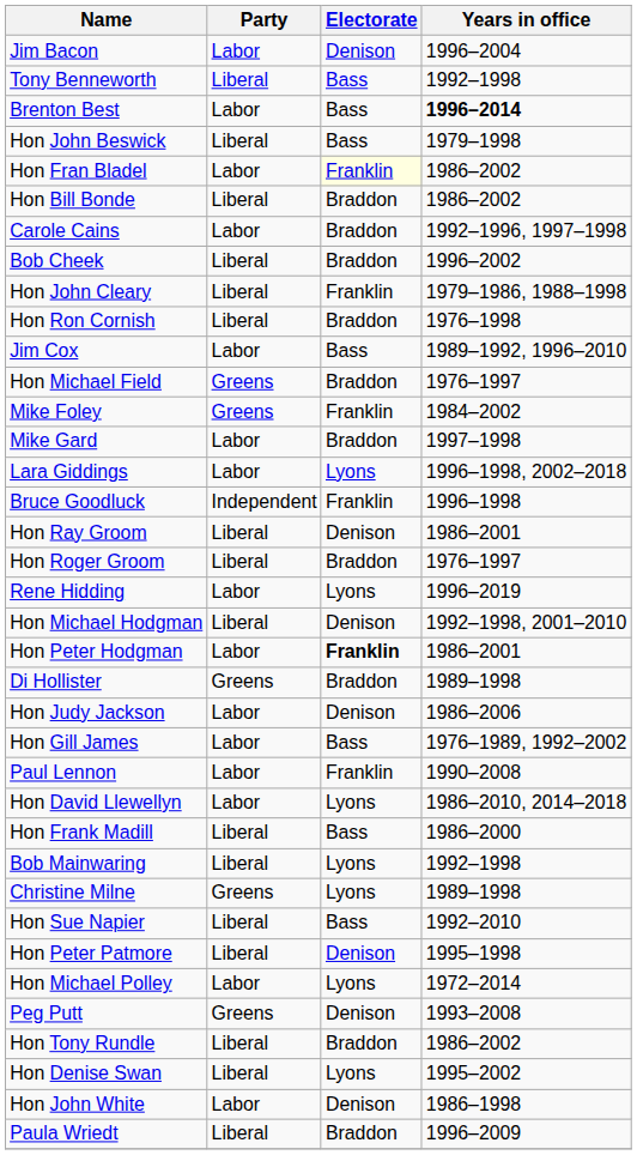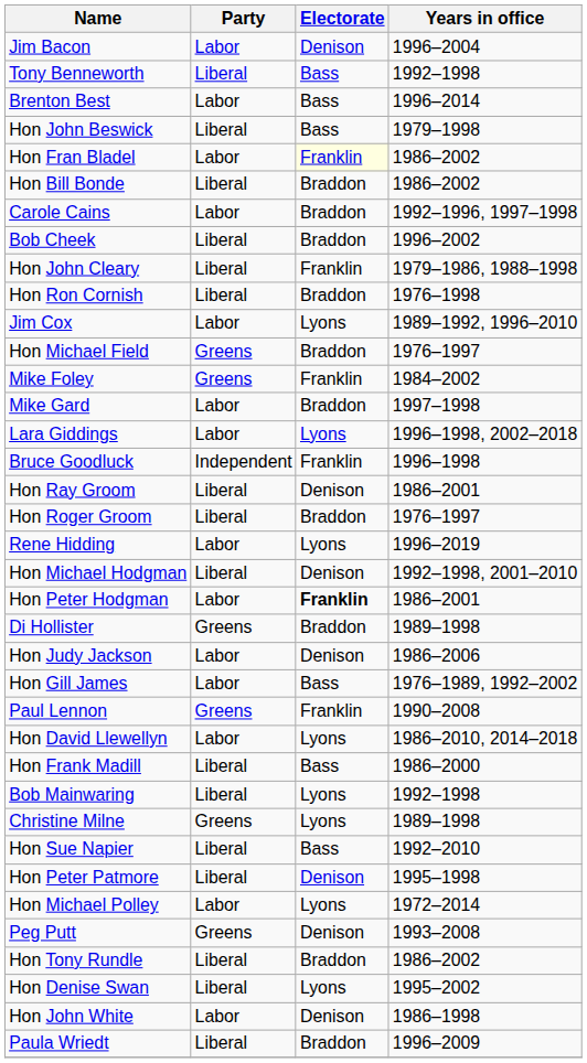 <table class="wikitable sortable">
 <tr>
 <th>Name</th>
 <th>Party</th>
 <th><a href='#'>Electorate</a></th>
 <th>Years in office</th>
 </tr>
 <tr>
 <td><a href='#'>Jim Bacon</a></td>
 <td><a href='#'>Labor</a></td>
 <td><a href='#'>Denison</a></td>
 <td>1996–2004</td>
 </tr>
 <tr>
 <td><a href='#'>Tony Benneworth</a></td>
 <td><a href='#'>Liberal</a></td>
 <td><a href='#'>Bass</a></td>
 <td>1992–1998</td>
 </tr>
 <tr>
 <td><a href='#'>Brenton Best</a></td>
 <td>Labor</td>
 <td>Bass</td>
-<td><strong>1996–2014</strong></td>
+<td>1996–2014</td>
 </tr>
 <tr>
 <td>Hon <a href='#'>John Beswick</a></td>
 <td>Liberal</td>
 <td>Bass</td>
 <td>1979–1998</td>
 </tr>
 <tr>
 <td>Hon <a href='#'>Fran Bladel</a></td>
 <td>Labor</td>
 <td style="background: lightyellow;"><a href='#'>Franklin</a></td>
 <td>1986–2002</td>
 </tr>
 <tr>
 <td>Hon <a href='#'>Bill Bonde</a></td>
 <td>Liberal</td>
 <td>Braddon</td>
 <td>1986–2002</td>
 </tr>
 <tr>
 <td><a href='#'>Carole Cains</a></td>
 <td>Labor</td>
 <td>Braddon</td>
 <td>1992–1996, 1997–1998</td>
 </tr>
 <tr>
 <td><a href='#'>Bob Cheek</a></td>
 <td>Liberal</td>
 <td>Braddon</td>
 <td>1996–2002</td>
 </tr>
 <tr>
 <td>Hon <a href='#'>John Cleary</a></td>
 <td>Liberal</td>
 <td>Franklin</td>
 <td>1979–1986, 1988–1998</td>
 </tr>
 <tr>
 <td>Hon <a href='#'>Ron Cornish</a></td>
 <td>Liberal</td>
 <td>Braddon</td>
 <td>1976–1998</td>
 </tr>
 <tr>
 <td><a href='#'>Jim Cox</a></td>
 <td>Labor</td>
-<td>Bass</td>
+<td>Lyons</td>
 <td>1989–1992, 1996–2010</td>
 </tr>
 <tr>
 <td>Hon <a href='#'>Michael Field</a></td>
 <td><a href='#'>Greens</a></td>
 <td>Braddon</td>
 <td>1976–1997</td>
 </tr>
 <tr>
 <td><a href='#'>Mike Foley</a></td>
 <td><a href='#'>Greens</a></td>
 <td>Franklin</td>
 <td>1984–2002</td>
 </tr>
 <tr>
 <td><a href='#'>Mike Gard</a></td>
 <td>Labor</td>
 <td>Braddon</td>
 <td>1997–1998</td>
 </tr>
 <tr>
 <td><a href='#'>Lara Giddings</a></td>
 <td>Labor</td>
 <td><a href='#'>Lyons</a></td>
 <td>1996–1998, 2002–2018</td>
 </tr>
 <tr>
 <td><a href='#'>Bruce Goodluck</a></td>
 <td>Independent</td>
 <td>Franklin</td>
 <td>1996–1998</td>
 </tr>
 <tr>
 <td>Hon <a href='#'>Ray Groom</a></td>
 <td>Liberal</td>
 <td>Denison</td>
 <td>1986–2001</td>
 </tr>
 <tr>
 <td>Hon <a href='#'>Roger Groom</a></td>
 <td>Liberal</td>
 <td>Braddon</td>
 <td>1976–1997</td>
 </tr>
 <tr>
 <td><a href='#'>Rene Hidding</a></td>
 <td>Labor</td>
 <td>Lyons</td>
 <td>1996–2019</td>
 </tr>
 <tr>
 <td>Hon <a href='#'>Michael Hodgman</a></td>
 <td>Liberal</td>
 <td>Denison</td>
 <td>1992–1998, 2001–2010</td>
 </tr>
 <tr>
 <td>Hon <a href='#'>Peter Hodgman</a></td>
 <td>Labor</td>
 <td><strong>Franklin</strong></td>
 <td>1986–2001</td>
 </tr>
 <tr>
 <td><a href='#'>Di Hollister</a></td>
 <td>Greens</td>
 <td>Braddon</td>
 <td>1989–1998</td>
 </tr>
 <tr>
 <td>Hon <a href='#'>Judy Jackson</a></td>
 <td>Labor</td>
 <td>Denison</td>
 <td>1986–2006</td>
 </tr>
 <tr>
 <td>Hon <a href='#'>Gill James</a></td>
 <td>Labor</td>
 <td>Bass</td>
 <td>1976–1989, 1992–2002</td>
 </tr>
 <tr>
 <td><a href='#'>Paul Lennon</a></td>
-<td>Labor</td>
+<td><a href='#'>Greens</a></td>
 <td>Franklin</td>
 <td>1990–2008</td>
 </tr>
 <tr>
 <td>Hon <a href='#'>David Llewellyn</a></td>
 <td>Labor</td>
 <td>Lyons</td>
 <td>1986–2010, 2014–2018</td>
 </tr>
 <tr>
 <td>Hon <a href='#'>Frank Madill</a></td>
 <td>Liberal</td>
 <td>Bass</td>
 <td>1986–2000</td>
 </tr>
 <tr>
 <td><a href='#'>Bob Mainwaring</a></td>
 <td>Liberal</td>
 <td>Lyons</td>
 <td>1992–1998</td>
 </tr>
 <tr>
 <td><a href='#'>Christine Milne</a></td>
 <td>Greens</td>
 <td>Lyons</td>
 <td>1989–1998</td>
 </tr>
 <tr>
 <td>Hon <a href='#'>Sue Napier</a></td>
 <td>Liberal</td>
 <td>Bass</td>
 <td>1992–2010</td>
 </tr>
 <tr>
 <td>Hon <a href='#'>Peter Patmore</a></td>
 <td>Liberal</td>
 <td><a href='#'>Denison</a></td>
 <td>1995–1998</td>
 </tr>
 <tr>
 <td>Hon <a href='#'>Michael Polley</a></td>
 <td>Labor</td>
 <td>Lyons</td>
 <td>1972–2014</td>
 </tr>
 <tr>
 <td><a href='#'>Peg Putt</a></td>
 <td>Greens</td>
 <td>Denison</td>
 <td>1993–2008</td>
 </tr>
 <tr>
 <td>Hon <a href='#'>Tony Rundle</a></td>
 <td>Liberal</td>
 <td>Braddon</td>
 <td>1986–2002</td>
 </tr>
 <tr>
 <td>Hon <a href='#'>Denise Swan</a></td>
 <td>Liberal</td>
 <td>Lyons</td>
 <td>1995–2002</td>
 </tr>
 <tr>
 <td>Hon <a href='#'>John White</a></td>
 <td>Labor</td>
 <td>Denison</td>
 <td>1986–1998</td>
 </tr>
 <tr>
 <td><a href='#'>Paula Wriedt</a></td>
 <td>Liberal</td>
 <td>Braddon</td>
 <td>1996–2009</td>
 </tr>
 <tr>
 </tr>
 </table>
